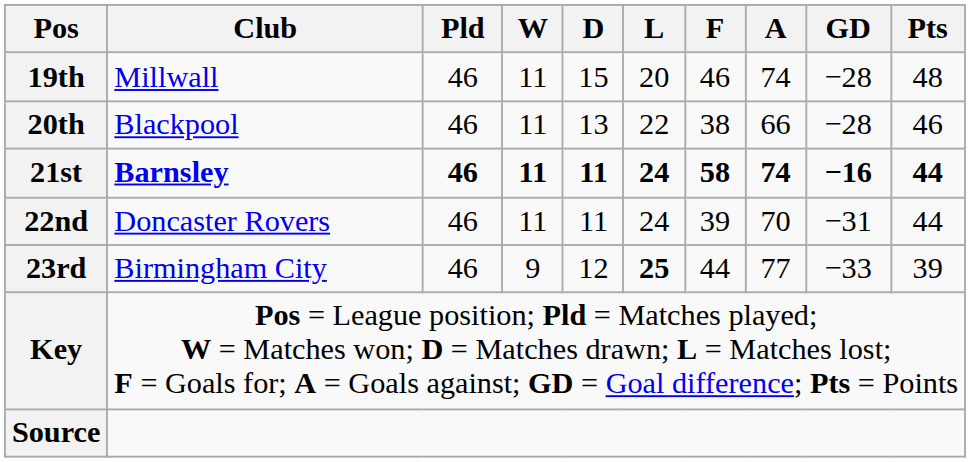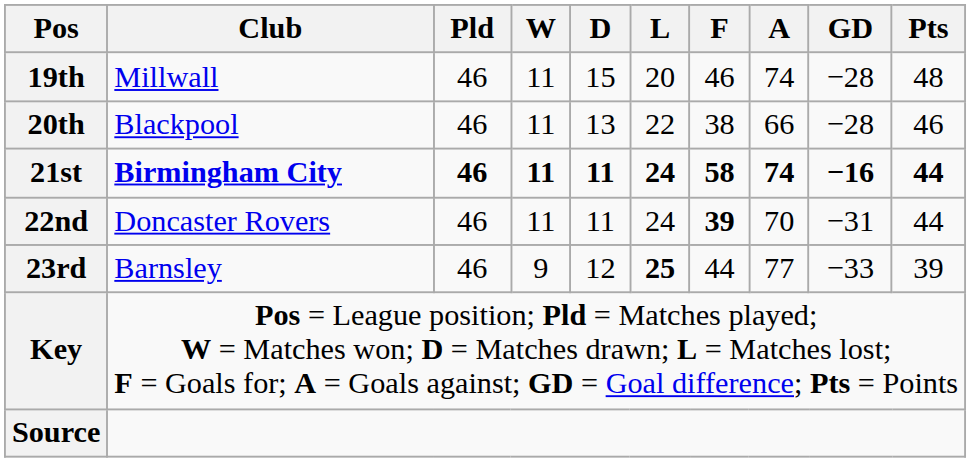 <table class="wikitable" style="text-align:center;">
 <tr>
 <th scope="col">Pos</th>
 <th scope="col">Club</th>
 <th scope="col">Pld</th>
 <th scope="col">W</th>
 <th scope="col">D</th>
 <th scope="col">L</th>
 <th scope="col">F</th>
 <th scope="col">A</th>
 <th scope="col">GD</th>
 <th scope="col">Pts</th>
 </tr>
 <tr>
 <th scope="row">19th</th>
 <td align="left"><a href='#'>Millwall</a></td>
 <td>46</td>
 <td>11</td>
 <td>15</td>
 <td>20</td>
 <td>46</td>
 <td>74</td>
 <td>−28</td>
 <td>48</td>
 </tr>
 <tr>
 <th scope="row">20th</th>
 <td align="left"><a href='#'>Blackpool</a></td>
 <td>46</td>
 <td>11</td>
 <td>13</td>
 <td>22</td>
 <td>38</td>
 <td>66</td>
 <td>−28</td>
 <td>46</td>
 </tr>
 <tr style="font-weight:bold">
 <th scope="row">21st</th>
-<td align="left"><a href='#'>Barnsley</a></td>
+<td align="left"><a href='#'>Birmingham City</a></td>
 <td>46</td>
 <td>11</td>
 <td>11</td>
 <td>24</td>
 <td>58</td>
 <td>74</td>
 <td>−16</td>
 <td>44</td>
 </tr>
 <tr>
 <th scope="row">22nd</th>
 <td align="left"><a href='#'>Doncaster Rovers</a></td>
 <td>46</td>
 <td>11</td>
 <td>11</td>
 <td>24</td>
-<td>39</td>
+<td><strong>39</strong></td>
 <td>70</td>
 <td>−31</td>
 <td>44</td>
 </tr>
 <tr>
 <th scope="row">23rd</th>
-<td align="left"><a href='#'>Birmingham City</a></td>
+<td align="left"><a href='#'>Barnsley</a></td>
 <td>46</td>
 <td>9</td>
 <td>12</td>
 <td><strong>25</strong></td>
 <td>44</td>
 <td>77</td>
 <td>−33</td>
 <td>39</td>
 </tr>
 <tr>
 <th scope="row">Key</th>
 <td colspan="9"><strong>Pos</strong> = League position; <strong>Pld</strong> = Matches played;<br><strong>W</strong> = Matches won; <strong>D</strong> = Matches drawn; <strong>L</strong> = Matches lost;<br><strong>F</strong> = Goals for; <strong>A</strong> = Goals against; <strong>GD</strong> = <a href='#'>Goal difference</a>; <strong>Pts</strong> = Points</td>
 </tr>
 <tr>
 <th scope="row">Source</th>
 <td colspan="9"></td>
 </tr>
 </table>
